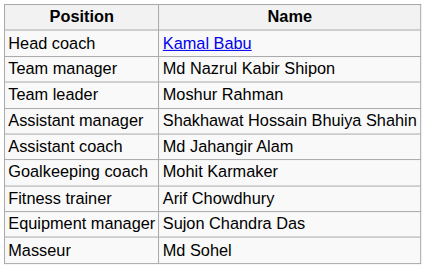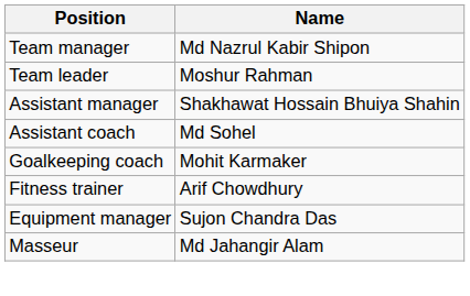 <table class="wikitable" style="text-align:left">
 <tr>
 <th>Position</th>
 <th>Name</th>
-</tr>
-<tr>
-<td>Head coach</td>
-<td> <a href='#'>Kamal Babu</a></td>
 </tr>
 <tr>
 <td>Team manager</td>
 <td> Md Nazrul Kabir Shipon</td>
 </tr>
 <tr>
 <td>Team leader</td>
 <td> Moshur Rahman</td>
 </tr>
 <tr>
 <td>Assistant manager</td>
 <td> Shakhawat Hossain Bhuiya Shahin</td>
 </tr>
 <tr>
 <td>Assistant coach</td>
-<td> Md Jahangir Alam</td>
+<td> Md Sohel</td>
 </tr>
 <tr>
 <td>Goalkeeping coach</td>
 <td> Mohit Karmaker</td>
 </tr>
 <tr>
 <td>Fitness trainer</td>
 <td> Arif Chowdhury</td>
 </tr>
 <tr>
 <td>Equipment manager</td>
 <td> Sujon Chandra Das</td>
 </tr>
 <tr>
 <td>Masseur</td>
-<td> Md Sohel</td>
+<td> Md Jahangir Alam</td>
 </tr>
 </table>
